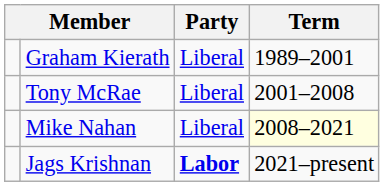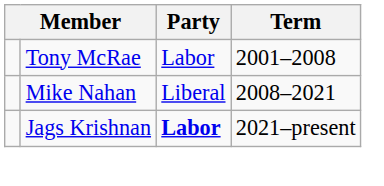 <table class="wikitable">
 <tr>
 <th colspan="2">Member</th>
 <th>Party</th>
 <th>Term</th>
 </tr>
 <tr>
 <td> </td>
-<td><a href='#'>Graham Kierath</a></td>
-<td><a href='#'>Liberal</a></td>
-<td>1989–2001</td>
-</tr>
-<tr>
-<td> </td>
 <td><a href='#'>Tony McRae</a></td>
-<td><a href='#'>Liberal</a></td>
+<td><a href='#'>Labor</a></td>
 <td>2001–2008</td>
 </tr>
 <tr>
 <td> </td>
 <td><a href='#'>Mike Nahan</a></td>
 <td><a href='#'>Liberal</a></td>
-<td style="background: lightyellow;">2008–2021</td>
+<td>2008–2021</td>
 </tr>
 <tr>
 <td> </td>
 <td><a href='#'>Jags Krishnan</a></td>
 <td><strong><a href='#'>Labor</a></strong></td>
 <td>2021–present</td>
 </tr>
 </table>
